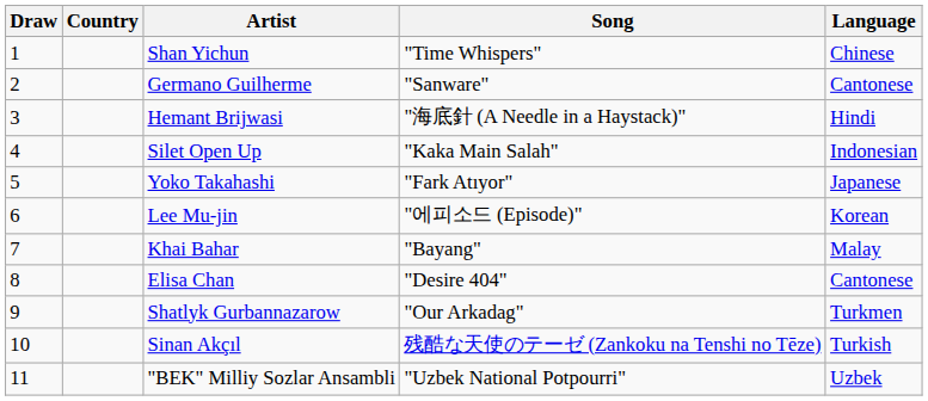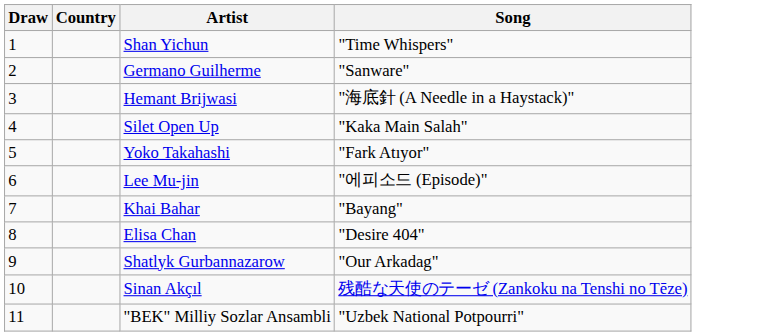 <table class="sortable wikitable">
 <tr>
 <th>Draw</th>
 <th>Country</th>
 <th>Artist</th>
 <th>Song</th>
-<th>Language</th>
 </tr>
 <tr>
 <td>1</td>
 <td></td>
 <td><a href='#'>Shan Yichun</a></td>
 <td>"Time Whispers"</td>
-<td><a href='#'>Chinese</a></td>
 </tr>
 <tr>
 <td>2</td>
 <td></td>
 <td><a href='#'>Germano Guilherme</a></td>
 <td>"Sanware"</td>
-<td><a href='#'>Cantonese</a></td>
 </tr>
 <tr>
 <td>3</td>
 <td></td>
 <td><a href='#'>Hemant Brijwasi</a></td>
 <td>"海底針 (A Needle in a Haystack)"</td>
-<td><a href='#'>Hindi</a></td>
 </tr>
 <tr>
 <td>4</td>
 <td></td>
 <td><a href='#'>Silet Open Up</a></td>
 <td>"Kaka Main Salah"</td>
-<td><a href='#'>Indonesian</a></td>
 </tr>
 <tr>
 <td>5</td>
 <td></td>
 <td><a href='#'>Yoko Takahashi</a></td>
 <td>"Fark Atıyor"</td>
-<td><a href='#'>Japanese</a></td>
 </tr>
 <tr>
 <td>6</td>
 <td></td>
 <td><a href='#'>Lee Mu-jin</a></td>
 <td>"에피소드 (Episode)"</td>
-<td><a href='#'>Korean</a></td>
 </tr>
 <tr>
 <td>7</td>
 <td></td>
 <td><a href='#'>Khai Bahar</a></td>
 <td>"Bayang"</td>
-<td><a href='#'>Malay</a></td>
 </tr>
 <tr>
 <td>8</td>
 <td></td>
 <td><a href='#'>Elisa Chan</a></td>
 <td>"Desire 404"</td>
-<td><a href='#'>Cantonese</a></td>
 </tr>
 <tr>
 <td>9</td>
 <td></td>
 <td><a href='#'>Shatlyk Gurbannazarow</a></td>
 <td>"Our Arkadag"</td>
-<td><a href='#'>Turkmen</a></td>
 </tr>
 <tr>
 <td>10</td>
 <td></td>
 <td><a href='#'>Sinan Akçıl</a></td>
 <td><a href='#'>残酷な天使のテーゼ (Zankoku na Tenshi no Tēze)</a></td>
-<td><a href='#'>Turkish</a></td>
 </tr>
 <tr>
 <td>11</td>
 <td></td>
 <td>"BEK" Milliy Sozlar Ansambli</td>
 <td>"Uzbek National Potpourri"</td>
-<td><a href='#'>Uzbek</a></td>
 </tr>
 </table>
